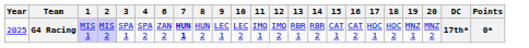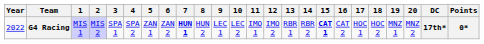 <table class="wikitable" style="text-align:center; font-size:85%;">
 <tr>
 <th>Year</th>
 <th>Team</th>
 <th>1</th>
 <th>2</th>
 <th>3</th>
 <th>4</th>
+<th>5</th>
 <th>6</th>
 <th>7</th>
 <th>8</th>
 <th>9</th>
 <th>10</th>
 <th>11</th>
 <th>12</th>
 <th>13</th>
 <th>14</th>
 <th>15</th>
 <th>16</th>
 <th>17</th>
 <th>18</th>
 <th>19</th>
 <th>20</th>
 <th>DC</th>
 <th>Points</th>
 </tr>
 <tr>
-<td><a href='#'>2025</a></td>
+<td><a href='#'>2022</a></td>
 <th nowrap>G4 Racing</th>
 <td style="background:#cfcfff;"><a href='#'>MIS<br>1</a><br></td>
 <td style="background:#cfcfff;"><a href='#'>MIS<br>2</a><br></td>
 <td style="background:#;"><a href='#'>SPA<br>1</a></td>
 <td style="background:#;"><a href='#'>SPA<br>2</a></td>
+<td style="background:#;"><a href='#'>ZAN<br>1</a></td>
 <td style="background:#;"><a href='#'>ZAN<br>2</a></td>
 <td style="background:#;"><strong><a href='#'>HUN<br>1</a></strong></td>
 <td style="background:#;"><a href='#'>HUN<br>2</a></td>
 <td style="background:#;"><a href='#'>LEC<br>1</a></td>
 <td style="background:#;"><a href='#'>LEC<br>2</a></td>
 <td style="background:#;"><a href='#'>IMO<br>1</a></td>
 <td style="background:#;"><a href='#'>IMO<br>2</a></td>
 <td style="background:#;"><a href='#'>RBR<br>1</a></td>
 <td style="background:#;"><a href='#'>RBR<br>2</a></td>
-<td style="background:#;"><a href='#'>CAT<br>1</a></td>
+<td style="background:#;"><strong><a href='#'>CAT<br>1</a></strong></td>
 <td style="background:#;"><a href='#'>CAT<br>2</a></td>
 <td style="background:#;"><a href='#'>HOC<br>1</a></td>
 <td style="background:#;"><a href='#'>HOC<br>2</a></td>
 <td style="background:#;"><a href='#'>MNZ<br>1</a></td>
 <td style="background:#;"><a href='#'>MNZ<br>2</a></td>
 <th>17th*</th>
 <th>0*</th>
 </tr>
 </table>
